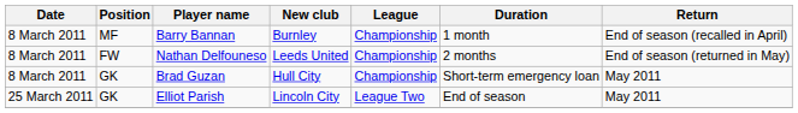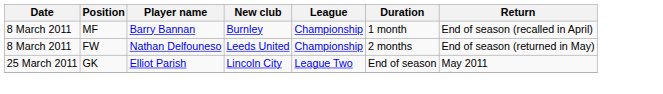 <table class="wikitable">
 <tr>
 <th>Date</th>
 <th>Position</th>
 <th>Player name</th>
 <th>New club</th>
 <th>League</th>
 <th>Duration</th>
 <th>Return</th>
 </tr>
 <tr>
 <td>8 March 2011</td>
 <td>MF</td>
 <td> <a href='#'>Barry Bannan</a></td>
 <td> <a href='#'>Burnley</a></td>
 <td> <a href='#'>Championship</a></td>
 <td>1 month</td>
 <td>End of season (recalled in April)</td>
 </tr>
 <tr>
 <td>8 March 2011</td>
 <td>FW</td>
 <td> <a href='#'>Nathan Delfouneso</a></td>
 <td> <a href='#'>Leeds United</a></td>
 <td> <a href='#'>Championship</a></td>
 <td>2 months</td>
 <td>End of season (returned in May)</td>
 </tr>
 <tr>
-<td>8 March 2011</td>
-<td>GK</td>
-<td> <a href='#'>Brad Guzan</a></td>
-<td> <a href='#'>Hull City</a></td>
-<td> <a href='#'>Championship</a></td>
-<td>Short-term emergency loan</td>
-<td>May 2011</td>
-</tr>
-<tr>
 <td>25 March 2011</td>
 <td>GK</td>
 <td> <a href='#'>Elliot Parish</a></td>
 <td> <a href='#'>Lincoln City</a></td>
 <td> <a href='#'>League Two</a></td>
 <td>End of season</td>
 <td>May 2011</td>
 </tr>
 <tr>
 </tr>
 </table>
